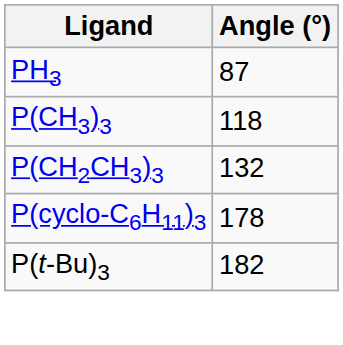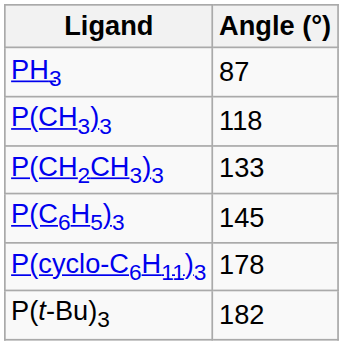 <table class="wikitable floatleft">
 <tr>
 <th>Ligand</th>
 <th>Angle (°)</th>
 </tr>
 <tr>
 <td><a href='#'>PH<sub>3</sub></a></td>
 <td>87</td>
 </tr>
 <tr>
 <td><a href='#'>P(CH<sub>3</sub>)<sub>3</sub></a></td>
 <td>118</td>
 </tr>
 <tr>
 <td><a href='#'>P(CH<sub>2</sub>CH<sub>3</sub>)<sub>3</sub></a></td>
-<td>132</td>
+<td>133</td>
+</tr>
+<tr>
+<td><a href='#'>P(C<sub>6</sub>H<sub>5</sub>)<sub>3</sub></a></td>
+<td>145</td>
 </tr>
 <tr>
 <td><a href='#'>P(cyclo-C<sub>6</sub>H<sub>11</sub>)<sub>3</sub></a></td>
 <td>178</td>
 </tr>
 <tr>
 <td>P(<em>t</em>-Bu)<sub>3</sub></td>
 <td>182</td>
 </tr>
 </table>
